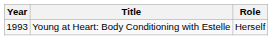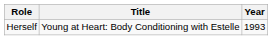 <table class="wikitable">
 <tr>
+<th>Role</th>
+<th>Title</th>
 <th>Year</th>
-<th>Title</th>
-<th>Role</th>
 </tr>
 <tr>
+<td>Herself</td>
+<td>Young at Heart: Body Conditioning with Estelle</td>
 <td>1993</td>
-<td>Young at Heart: Body Conditioning with Estelle</td>
-<td>Herself</td>
 </tr>
 </table>
